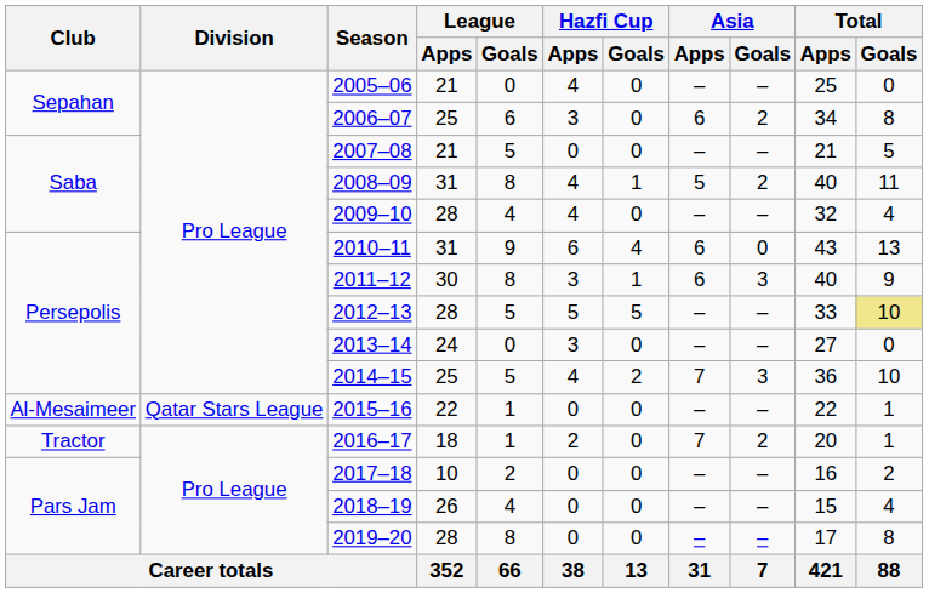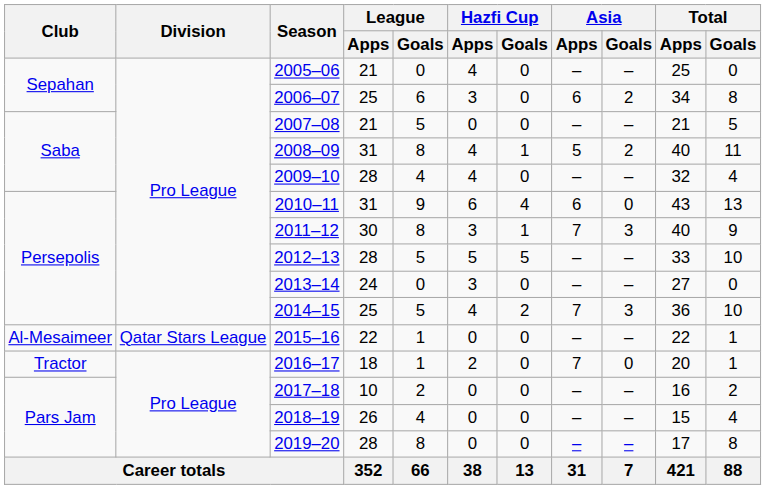 <table class="wikitable" style="text-align: center;">
 <tr>
 <th rowspan="2">Club</th>
 <th rowspan="2">Division</th>
 <th rowspan="2">Season</th>
 <th colspan="2">League</th>
 <th colspan="2"><a href='#'>Hazfi Cup</a></th>
 <th colspan="2"><a href='#'>Asia</a></th>
 <th colspan="2">Total</th>
 </tr>
 <tr>
 <th>Apps</th>
 <th>Goals</th>
 <th>Apps</th>
 <th>Goals</th>
 <th>Apps</th>
 <th>Goals</th>
 <th>Apps</th>
 <th>Goals</th>
 </tr>
 <tr>
 <td rowspan="2"><a href='#'>Sepahan</a></td>
 <td rowspan="10"><a href='#'>Pro League</a></td>
 <td><a href='#'>2005–06</a></td>
 <td>21</td>
 <td>0</td>
 <td>4</td>
 <td>0</td>
 <td>–</td>
 <td>–</td>
 <td>25</td>
 <td>0</td>
 </tr>
 <tr>
 <td><a href='#'>2006–07</a></td>
 <td>25</td>
 <td>6</td>
 <td>3</td>
 <td>0</td>
 <td>6</td>
 <td>2</td>
 <td>34</td>
 <td>8</td>
 </tr>
 <tr>
 <td rowspan="3"><a href='#'>Saba</a></td>
 <td><a href='#'>2007–08</a></td>
 <td>21</td>
 <td>5</td>
 <td>0</td>
 <td>0</td>
 <td>–</td>
 <td>–</td>
 <td>21</td>
 <td>5</td>
 </tr>
 <tr>
 <td><a href='#'>2008–09</a></td>
 <td>31</td>
 <td>8</td>
 <td>4</td>
 <td>1</td>
 <td>5</td>
 <td>2</td>
 <td>40</td>
 <td>11</td>
 </tr>
 <tr>
 <td><a href='#'>2009–10</a></td>
 <td>28</td>
 <td>4</td>
 <td>4</td>
 <td>0</td>
 <td>–</td>
 <td>–</td>
 <td>32</td>
 <td>4</td>
 </tr>
 <tr>
 <td rowspan="5"><a href='#'>Persepolis</a></td>
 <td><a href='#'>2010–11</a></td>
 <td>31</td>
 <td>9</td>
 <td>6</td>
 <td>4</td>
 <td>6</td>
 <td>0</td>
 <td>43</td>
 <td>13</td>
 </tr>
 <tr>
 <td><a href='#'>2011–12</a></td>
 <td>30</td>
 <td>8</td>
 <td>3</td>
 <td>1</td>
-<td>6</td>
+<td>7</td>
 <td>3</td>
 <td>40</td>
 <td>9</td>
 </tr>
 <tr>
 <td><a href='#'>2012–13</a></td>
 <td>28</td>
 <td>5</td>
 <td>5</td>
 <td>5</td>
 <td>–</td>
 <td>–</td>
 <td>33</td>
-<td style="background: khaki;">10</td>
+<td>10</td>
 </tr>
 <tr>
 <td><a href='#'>2013–14</a></td>
 <td>24</td>
 <td>0</td>
 <td>3</td>
 <td>0</td>
 <td>–</td>
 <td>–</td>
 <td>27</td>
 <td>0</td>
 </tr>
 <tr>
 <td><a href='#'>2014–15</a></td>
 <td>25</td>
 <td>5</td>
 <td>4</td>
 <td>2</td>
 <td>7</td>
 <td>3</td>
 <td>36</td>
 <td>10</td>
 </tr>
 <tr>
 <td><a href='#'>Al-Mesaimeer</a></td>
 <td><a href='#'>Qatar Stars League</a></td>
 <td><a href='#'>2015–16</a></td>
 <td>22</td>
 <td>1</td>
 <td>0</td>
 <td>0</td>
 <td>–</td>
 <td>–</td>
 <td>22</td>
 <td>1</td>
 </tr>
 <tr>
 <td><a href='#'>Tractor</a></td>
 <td rowspan="4"><a href='#'>Pro League</a></td>
 <td><a href='#'>2016–17</a></td>
 <td>18</td>
 <td>1</td>
 <td>2</td>
 <td>0</td>
 <td>7</td>
-<td>2</td>
+<td>0</td>
 <td>20</td>
 <td>1</td>
 </tr>
 <tr>
 <td rowspan="3"><a href='#'>Pars Jam</a></td>
 <td><a href='#'>2017–18</a></td>
 <td>10</td>
 <td>2</td>
 <td>0</td>
 <td>0</td>
 <td>–</td>
 <td>–</td>
 <td>16</td>
 <td>2</td>
 </tr>
 <tr>
 <td><a href='#'>2018–19</a></td>
 <td>26</td>
 <td>4</td>
 <td>0</td>
 <td>0</td>
 <td>–</td>
 <td>–</td>
 <td>15</td>
 <td>4</td>
 </tr>
 <tr>
 <td><a href='#'>2019–20</a></td>
 <td>28</td>
 <td>8</td>
 <td>0</td>
 <td>0</td>
 <td><a href='#'>–</a></td>
 <td><a href='#'>–</a></td>
 <td>17</td>
 <td>8</td>
 </tr>
 <tr>
 <th colspan="3">Career totals</th>
 <th>352</th>
 <th>66</th>
 <th>38</th>
 <th>13</th>
 <th>31</th>
 <th>7</th>
 <th>421</th>
 <th>88</th>
 </tr>
 </table>
